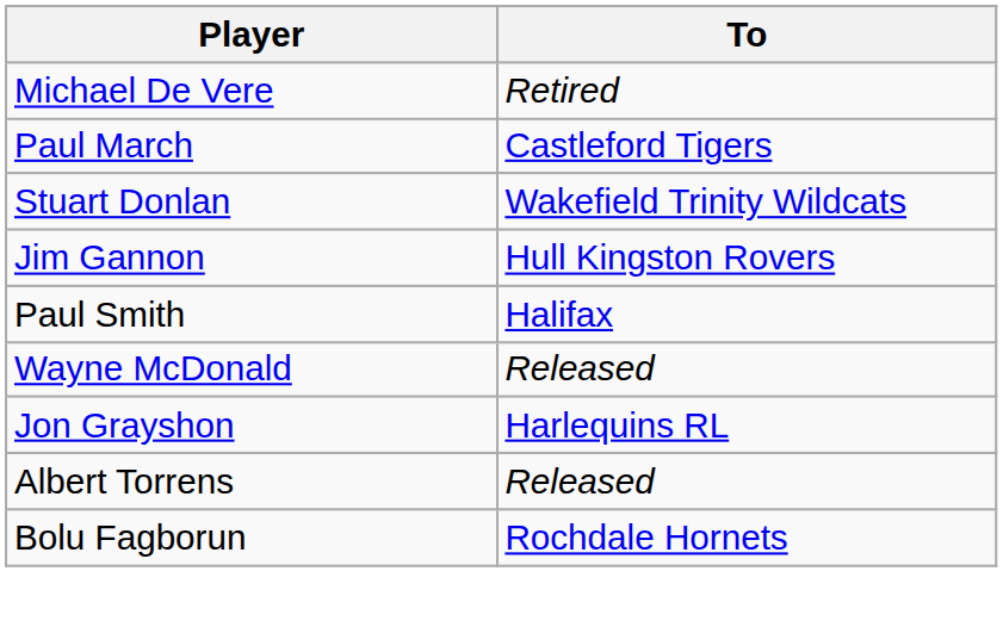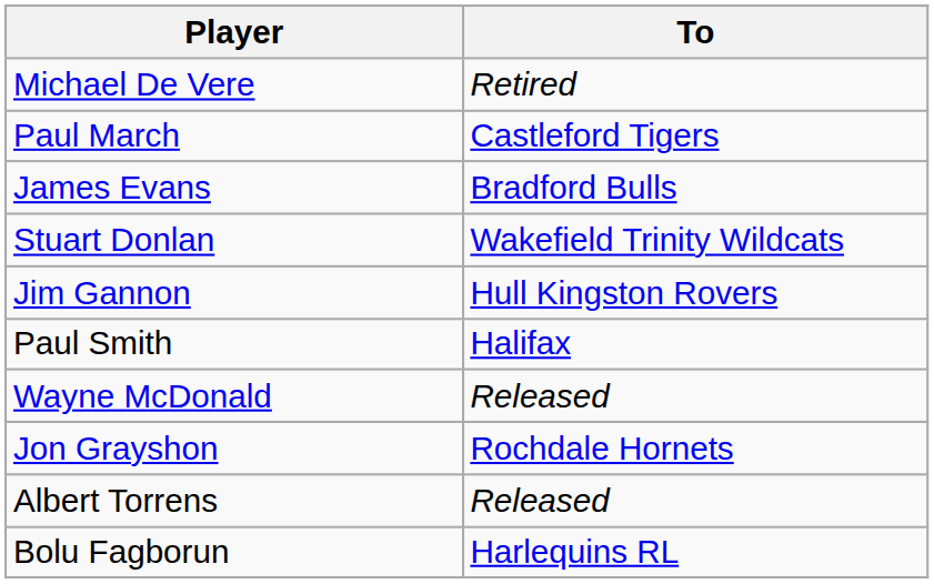 <table class="wikitable" width="32%" style="font-size:90%">
 <tr bgcolor="#efefef">
 </tr>
 <tr>
 <th width="16%">Player</th>
 <th width="16%">To</th>
 </tr>
 <tr>
 <td><a href='#'>Michael De Vere</a></td>
 <td><em>Retired</em></td>
 </tr>
 <tr>
 <td><a href='#'>Paul March</a></td>
 <td><a href='#'>Castleford Tigers</a></td>
+</tr>
+<tr>
+<td><a href='#'>James Evans</a></td>
+<td><a href='#'>Bradford Bulls</a></td>
 </tr>
 <tr>
 <td><a href='#'>Stuart Donlan</a></td>
 <td><a href='#'>Wakefield Trinity Wildcats</a></td>
 </tr>
 <tr>
 <td><a href='#'>Jim Gannon</a></td>
 <td><a href='#'>Hull Kingston Rovers</a></td>
 </tr>
 <tr>
 <td>Paul Smith</td>
 <td><a href='#'>Halifax</a></td>
 </tr>
 <tr>
 <td><a href='#'>Wayne McDonald</a></td>
 <td><em>Released</em></td>
 </tr>
 <tr>
 <td><a href='#'>Jon Grayshon</a></td>
-<td><a href='#'>Harlequins RL</a></td>
+<td><a href='#'>Rochdale Hornets</a></td>
 </tr>
 <tr>
 <td>Albert Torrens</td>
 <td><em>Released</em></td>
 </tr>
 <tr>
 <td>Bolu Fagborun</td>
-<td><a href='#'>Rochdale Hornets</a></td>
+<td><a href='#'>Harlequins RL</a></td>
 </tr>
 </table>
